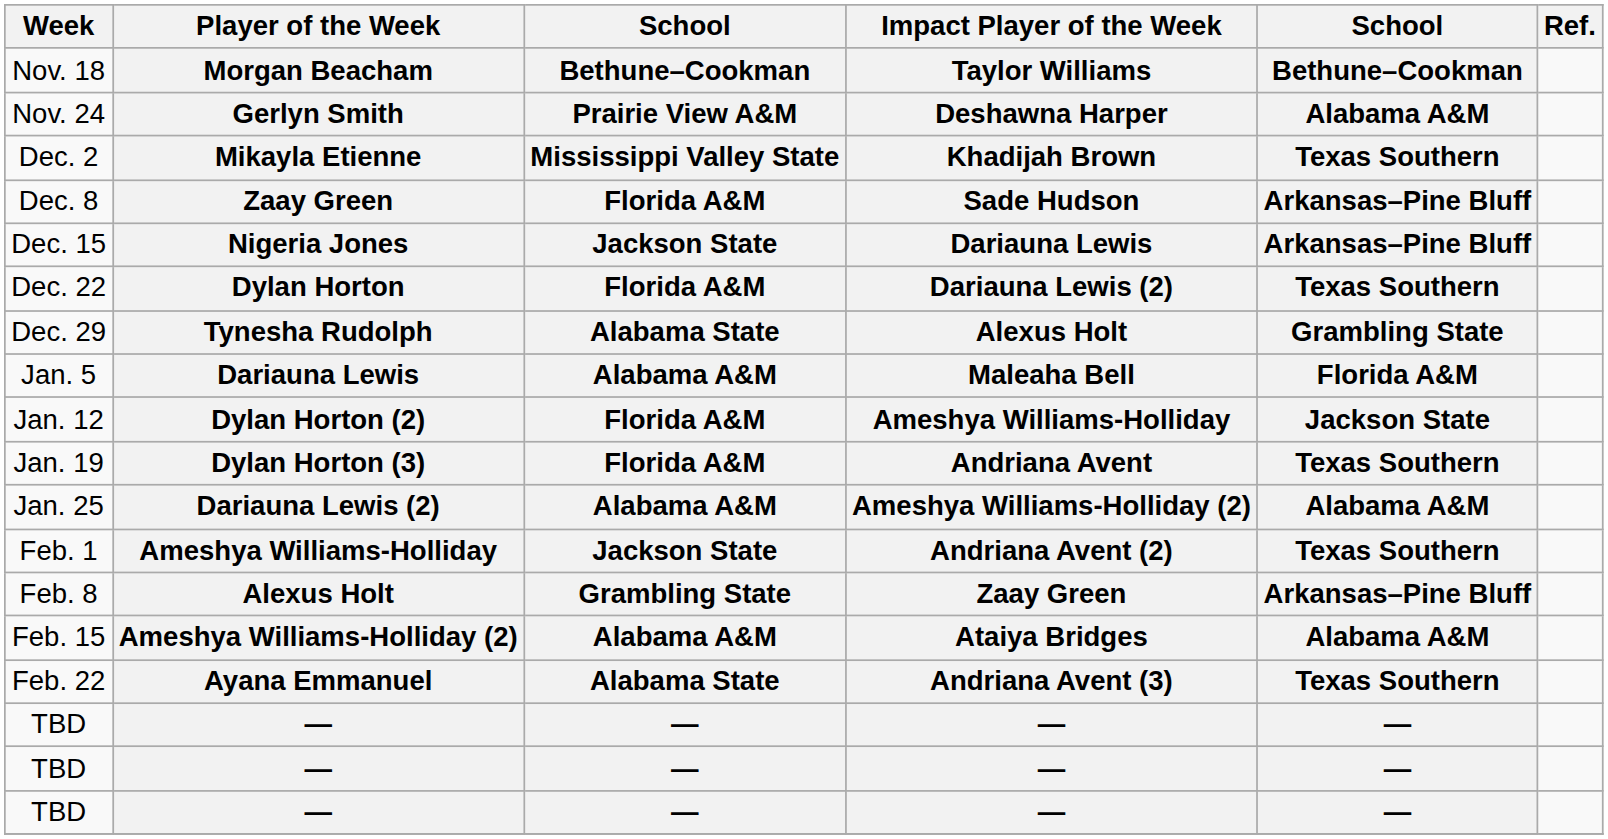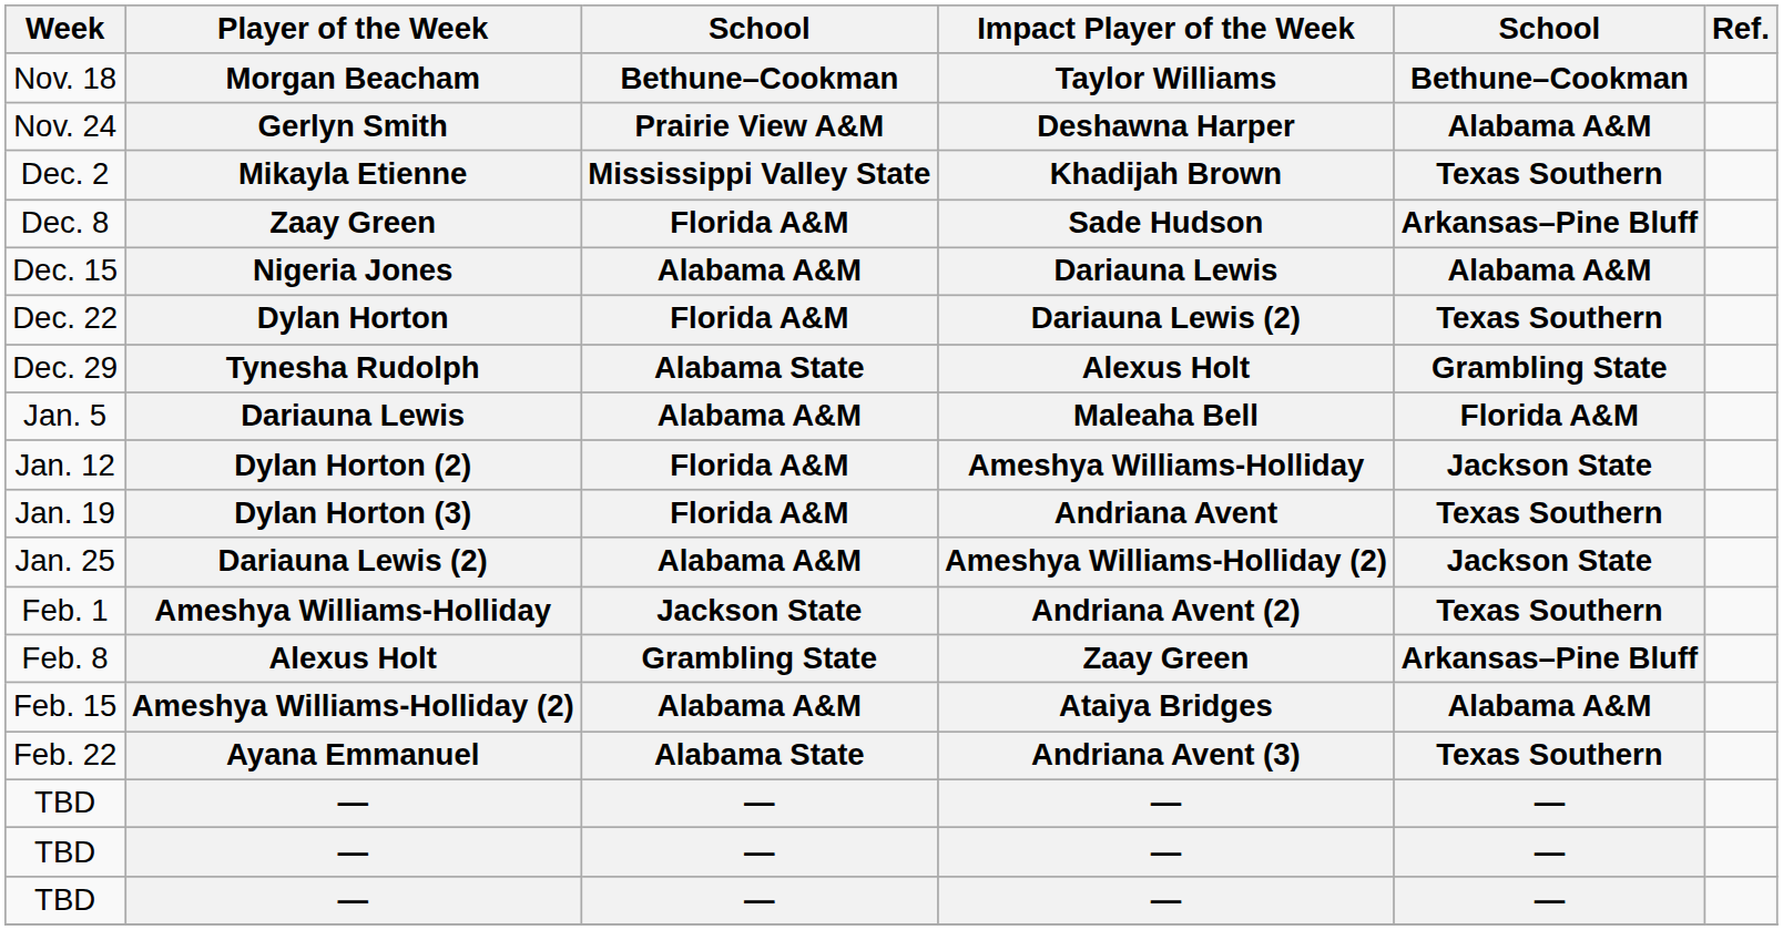 <table class=wikitable style="text-align:center">
 <tr>
 <th>Week</th>
 <th>Player of the Week</th>
 <th>School</th>
 <th>Impact Player of the Week</th>
 <th>School</th>
 <th>Ref.</th>
 </tr>
 <tr>
 <td>Nov. 18</td>
 <th style=>Morgan Beacham</th>
 <th style=>Bethune–Cookman</th>
 <th style=>Taylor Williams</th>
 <th style=>Bethune–Cookman</th>
 <td></td>
 </tr>
 <tr>
 <td>Nov. 24</td>
 <th style=>Gerlyn Smith</th>
 <th style=>Prairie View A&M</th>
 <th style=>Deshawna Harper</th>
 <th style=>Alabama A&M</th>
 <td></td>
 </tr>
 <tr>
 <td>Dec. 2</td>
 <th style=>Mikayla Etienne</th>
 <th style=>Mississippi Valley State</th>
 <th style=>Khadijah Brown</th>
 <th style=>Texas Southern</th>
 <td></td>
 </tr>
 <tr>
 <td>Dec. 8</td>
 <th style=>Zaay Green</th>
 <th style=>Florida A&M</th>
 <th style=>Sade Hudson</th>
 <th style=>Arkansas–Pine Bluff</th>
 <td></td>
 </tr>
 <tr>
 <td>Dec. 15</td>
 <th style=>Nigeria Jones</th>
-<th style=>Jackson State</th>
+<th style=>Alabama A&M</th>
 <th style=>Dariauna Lewis</th>
-<th style=>Arkansas–Pine Bluff</th>
+<th style=>Alabama A&M</th>
 <td></td>
 </tr>
 <tr>
 <td>Dec. 22</td>
 <th style=>Dylan Horton</th>
 <th style=>Florida A&M</th>
 <th style=>Dariauna Lewis (2)</th>
 <th style=>Texas Southern</th>
 <td></td>
 </tr>
 <tr>
 <td>Dec. 29</td>
 <th style=>Tynesha Rudolph</th>
 <th style=>Alabama State</th>
 <th style=>Alexus Holt</th>
 <th style=>Grambling State</th>
 <td></td>
 </tr>
 <tr>
 <td>Jan. 5</td>
 <th style=>Dariauna Lewis</th>
 <th style=>Alabama A&M</th>
 <th style=>Maleaha Bell</th>
 <th style=>Florida A&M</th>
 <td></td>
 </tr>
 <tr>
 <td>Jan. 12</td>
 <th style=>Dylan Horton (2)</th>
 <th style=>Florida A&M</th>
 <th style=>Ameshya Williams-Holliday</th>
 <th style=>Jackson State</th>
 <td></td>
 </tr>
 <tr>
 <td>Jan. 19</td>
 <th style=>Dylan Horton (3)</th>
 <th style=>Florida A&M</th>
 <th style=>Andriana Avent</th>
 <th style=>Texas Southern</th>
 <td></td>
 </tr>
 <tr>
 <td>Jan. 25</td>
 <th style=>Dariauna Lewis (2)</th>
 <th style=>Alabama A&M</th>
 <th style=>Ameshya Williams-Holliday (2)</th>
-<th style=>Alabama A&M</th>
+<th style=>Jackson State</th>
 <td></td>
 </tr>
 <tr>
 <td>Feb. 1</td>
 <th style=>Ameshya Williams-Holliday</th>
 <th style=>Jackson State</th>
 <th style=>Andriana Avent (2)</th>
 <th style=>Texas Southern</th>
 <td></td>
 </tr>
 <tr>
 <td>Feb. 8</td>
 <th style=>Alexus Holt</th>
 <th style=>Grambling State</th>
 <th style=>Zaay Green</th>
 <th style=>Arkansas–Pine Bluff</th>
 <td></td>
 </tr>
 <tr>
 <td>Feb. 15</td>
 <th style=>Ameshya Williams-Holliday (2)</th>
 <th style=>Alabama A&M</th>
 <th style=>Ataiya Bridges</th>
 <th style=>Alabama A&M</th>
 <td></td>
 </tr>
 <tr>
 <td>Feb. 22</td>
 <th style=>Ayana Emmanuel</th>
 <th style=>Alabama State</th>
 <th style=>Andriana Avent (3)</th>
 <th style=>Texas Southern</th>
 <td></td>
 </tr>
 <tr>
 <td>TBD</td>
 <th>―</th>
 <th>―</th>
 <th>―</th>
 <th>―</th>
 <td></td>
 </tr>
 <tr>
 <td>TBD</td>
 <th>―</th>
 <th>―</th>
 <th>―</th>
 <th>―</th>
 <td></td>
 </tr>
 <tr>
 <td>TBD</td>
 <th>―</th>
 <th>―</th>
 <th>―</th>
 <th>―</th>
 <td></td>
 </tr>
 <tr>
 </tr>
 </table>
